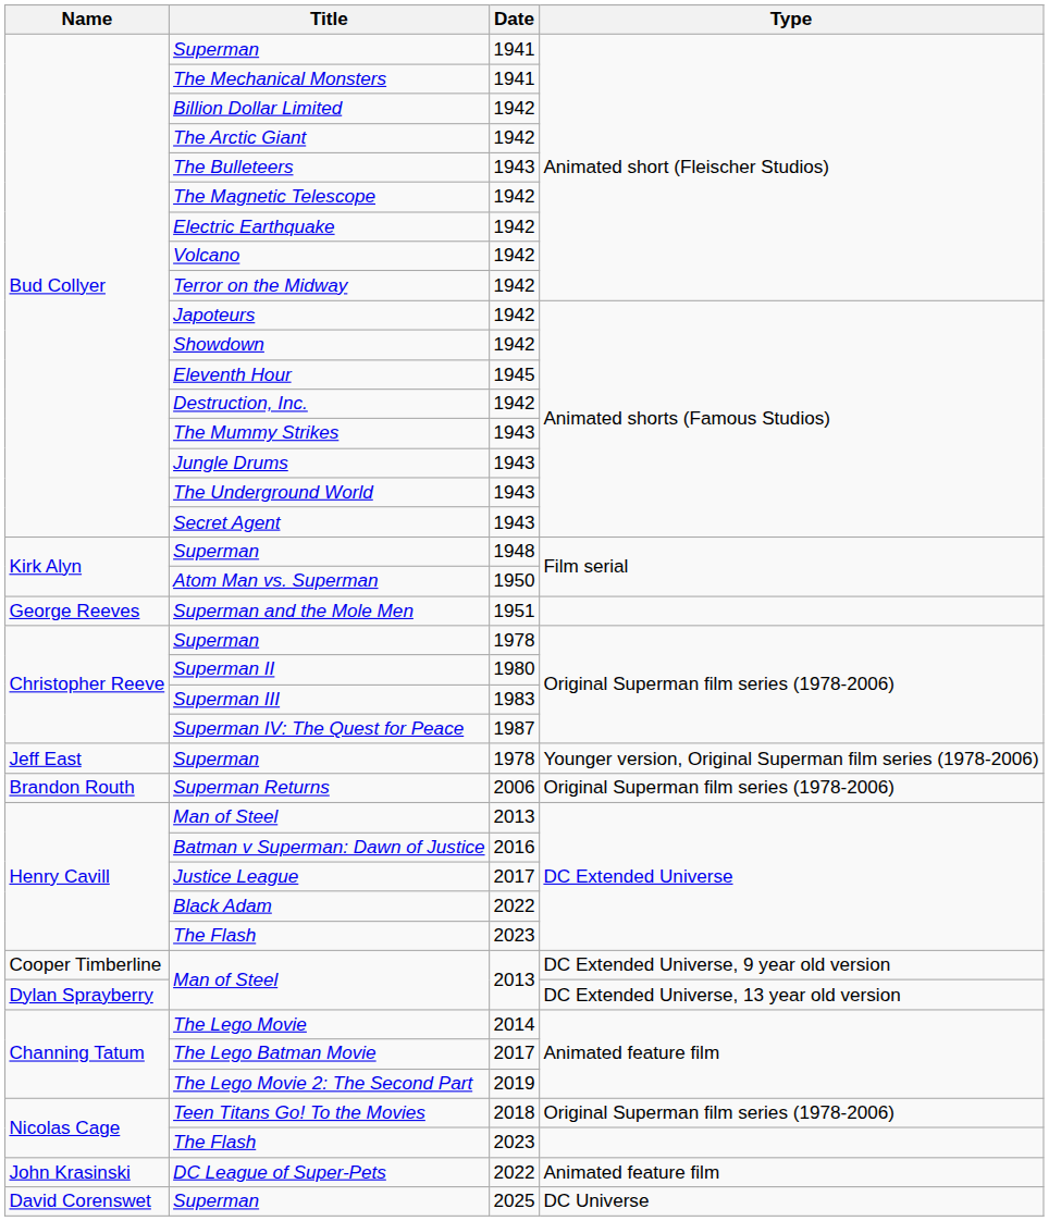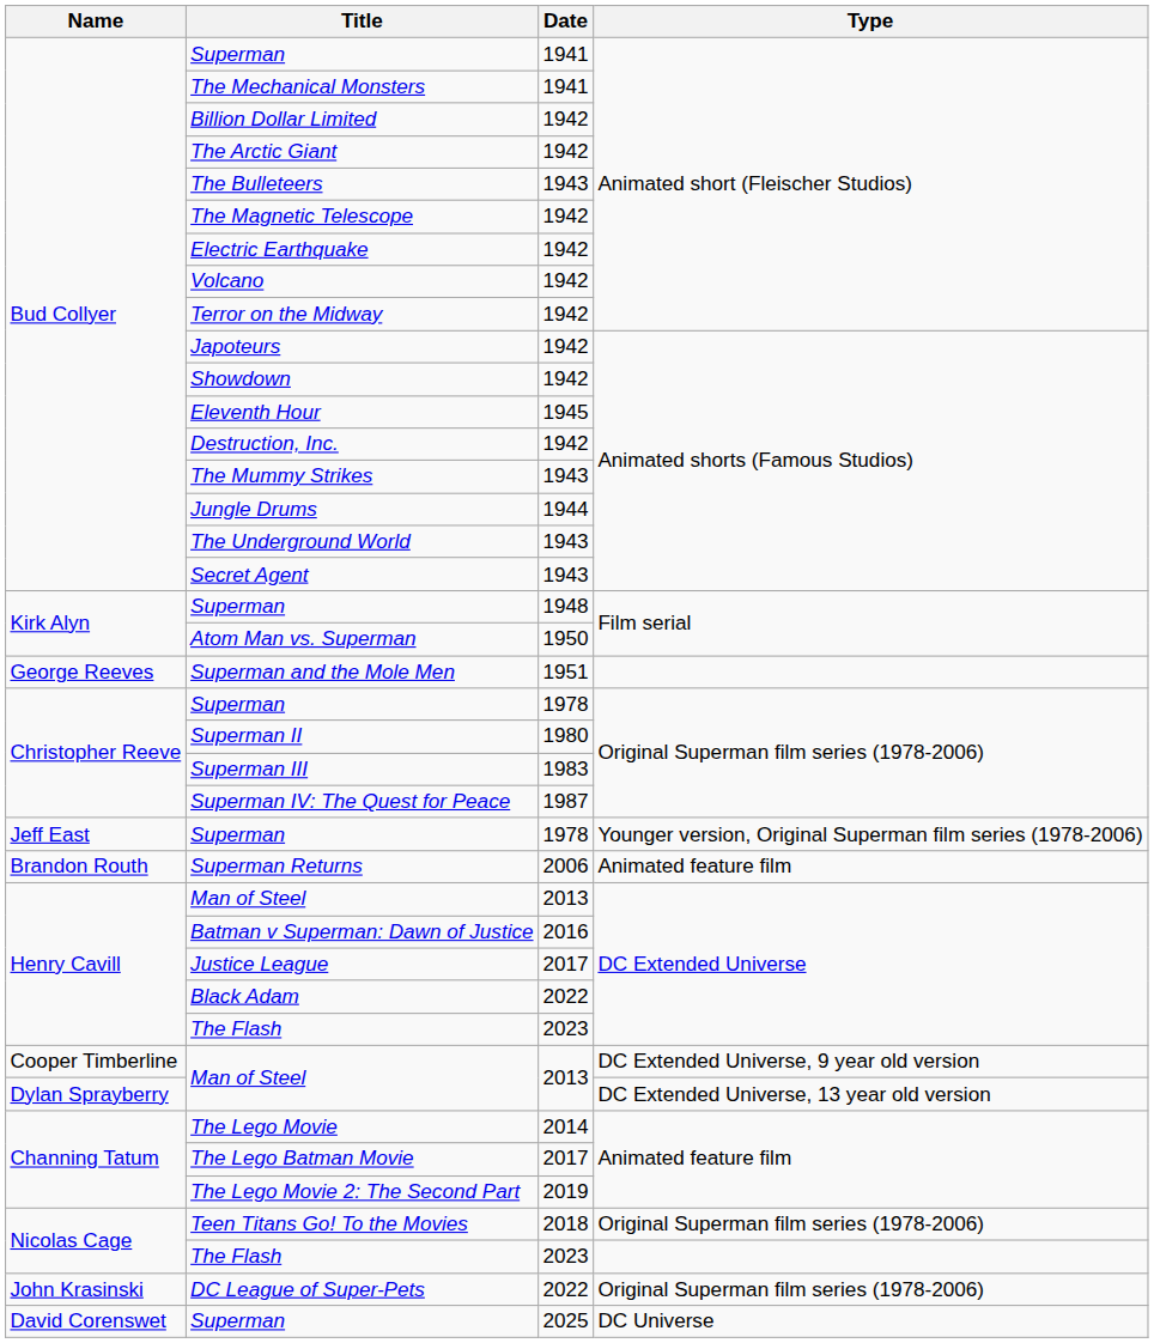 <table class="wikitable sortable">
 <tr>
 <th>Name</th>
 <th>Title</th>
 <th>Date</th>
 <th>Type</th>
 </tr>
 <tr>
 <td rowspan="17"><a href='#'>Bud Collyer</a></td>
 <td><em><a href='#'>Superman</a></em></td>
 <td>1941</td>
 <td rowspan="9">Animated short (Fleischer Studios)</td>
 </tr>
 <tr>
 <td><em><a href='#'>The Mechanical Monsters</a></em></td>
 <td>1941</td>
 </tr>
 <tr>
 <td><em><a href='#'>Billion Dollar Limited</a></em></td>
 <td>1942</td>
 </tr>
 <tr>
 <td><em><a href='#'>The Arctic Giant</a></em></td>
 <td>1942</td>
 </tr>
 <tr>
 <td><em><a href='#'>The Bulleteers</a></em></td>
 <td>1943</td>
 </tr>
 <tr>
 <td><em><a href='#'>The Magnetic Telescope</a></em></td>
 <td>1942</td>
 </tr>
 <tr>
 <td><em><a href='#'>Electric Earthquake</a></em></td>
 <td>1942</td>
 </tr>
 <tr>
 <td><em><a href='#'>Volcano</a></em></td>
 <td>1942</td>
 </tr>
 <tr>
 <td><em><a href='#'>Terror on the Midway</a></em></td>
 <td>1942</td>
 </tr>
 <tr>
 <td><em><a href='#'>Japoteurs</a></em></td>
 <td>1942</td>
 <td rowspan="8">Animated shorts (Famous Studios)</td>
 </tr>
 <tr>
 <td><em><a href='#'>Showdown</a></em></td>
 <td>1942</td>
 </tr>
 <tr>
 <td><em><a href='#'>Eleventh Hour</a></em></td>
 <td>1945</td>
 </tr>
 <tr>
 <td><em><a href='#'>Destruction, Inc.</a></em></td>
 <td>1942</td>
 </tr>
 <tr>
 <td><em><a href='#'>The Mummy Strikes</a></em></td>
 <td>1943</td>
 </tr>
 <tr>
 <td><em><a href='#'>Jungle Drums</a></em></td>
-<td>1943</td>
+<td>1944</td>
 </tr>
 <tr>
 <td><em><a href='#'>The Underground World</a></em></td>
 <td>1943</td>
 </tr>
 <tr>
 <td><em><a href='#'>Secret Agent</a></em></td>
 <td>1943</td>
 </tr>
 <tr>
 <td rowspan="2"><a href='#'>Kirk Alyn</a></td>
 <td><em><a href='#'>Superman</a></em></td>
 <td>1948</td>
 <td rowspan="2">Film serial</td>
 </tr>
 <tr>
 <td><em><a href='#'>Atom Man vs. Superman</a></em></td>
 <td>1950</td>
 </tr>
 <tr>
 <td><a href='#'>George Reeves</a></td>
 <td><em><a href='#'>Superman and the Mole Men</a></em></td>
 <td>1951</td>
 <td></td>
 </tr>
 <tr>
 <td rowspan="4"><a href='#'>Christopher Reeve</a></td>
 <td><em><a href='#'>Superman</a></em></td>
 <td>1978</td>
 <td rowspan="4">Original Superman film series (1978-2006)</td>
 </tr>
 <tr>
 <td><em><a href='#'>Superman II</a></em></td>
 <td>1980</td>
 </tr>
 <tr>
 <td><em><a href='#'>Superman III</a></em></td>
 <td>1983</td>
 </tr>
 <tr>
 <td><em><a href='#'>Superman IV: The Quest for Peace</a></em></td>
 <td>1987</td>
 </tr>
 <tr>
 <td><a href='#'>Jeff East</a></td>
 <td><em><a href='#'>Superman</a></em></td>
 <td>1978</td>
 <td>Younger version, Original Superman film series (1978-2006)</td>
 </tr>
 <tr>
 <td><a href='#'>Brandon Routh</a></td>
 <td><em><a href='#'>Superman Returns</a></em></td>
 <td>2006</td>
-<td>Original Superman film series (1978-2006)</td>
+<td>Animated feature film</td>
 </tr>
 <tr>
 <td rowspan="5"><a href='#'>Henry Cavill</a></td>
 <td><em><a href='#'>Man of Steel</a></em></td>
 <td>2013</td>
 <td rowspan="5"><a href='#'>DC Extended Universe</a></td>
 </tr>
 <tr>
 <td><em><a href='#'>Batman v Superman: Dawn of Justice</a></em></td>
 <td>2016</td>
 </tr>
 <tr>
 <td><em><a href='#'>Justice League</a></em></td>
 <td>2017</td>
 </tr>
 <tr>
 <td><em><a href='#'>Black Adam</a></em></td>
 <td>2022</td>
 </tr>
 <tr>
 <td><em><a href='#'>The Flash</a></em></td>
 <td>2023</td>
 </tr>
 <tr>
 <td>Cooper Timberline</td>
 <td rowspan="2"><em><a href='#'>Man of Steel</a></em></td>
 <td rowspan="2">2013</td>
 <td>DC Extended Universe, 9 year old version</td>
 </tr>
 <tr>
 <td><a href='#'>Dylan Sprayberry</a></td>
 <td>DC Extended Universe, 13 year old version</td>
 </tr>
 <tr>
 <td rowspan="3"><a href='#'>Channing Tatum</a></td>
 <td><em><a href='#'>The Lego Movie</a></em></td>
 <td>2014</td>
 <td rowspan="3">Animated feature film</td>
 </tr>
 <tr>
 <td><em><a href='#'>The Lego Batman Movie</a></em></td>
 <td>2017</td>
 </tr>
 <tr>
 <td><em><a href='#'>The Lego Movie 2: The Second Part</a></em></td>
 <td>2019</td>
 </tr>
 <tr>
 <td rowspan="2"><a href='#'>Nicolas Cage</a></td>
 <td><em><a href='#'>Teen Titans Go! To the Movies</a></em></td>
 <td>2018</td>
 <td>Original Superman film series (1978-2006)</td>
 </tr>
 <tr>
 <td><em><a href='#'>The Flash</a></em></td>
 <td>2023</td>
 <td></td>
 </tr>
 <tr>
 <td><a href='#'>John Krasinski</a></td>
 <td><em><a href='#'>DC League of Super-Pets</a></em></td>
 <td>2022</td>
-<td>Animated feature film</td>
+<td>Original Superman film series (1978-2006)</td>
 </tr>
 <tr>
 <td><a href='#'>David Corenswet</a></td>
 <td><em><a href='#'>Superman</a></em></td>
 <td>2025</td>
 <td>DC Universe</td>
 </tr>
 </table>
